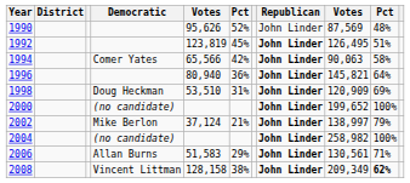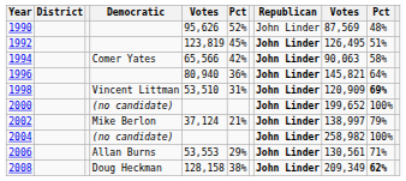 <table class="wikitable" style="margin:0.5em ; font-size:95%">
 <tr>
 <th>Year</th>
 <th>District</th>
 <th></th>
 <th>Democratic</th>
 <th>Votes</th>
 <th>Pct</th>
 <th></th>
 <th>Republican</th>
 <th>Votes</th>
 <th>Pct</th>
 <th></th>
 </tr>
 <tr>
 <td><a href='#'>1990</a></td>
 <td></td>
 <td></td>
 <td><strong></strong></td>
 <td>95,626</td>
 <td>52%</td>
 <td></td>
 <td>John Linder</td>
 <td>87,569</td>
 <td>48%</td>
 <td></td>
 </tr>
 <tr>
 <td><a href='#'>1992</a></td>
 <td></td>
 <td></td>
 <td></td>
 <td>123,819</td>
 <td>45%</td>
 <td></td>
 <td><strong>John Linder</strong></td>
 <td>126,495</td>
 <td>51%</td>
 <td></td>
 </tr>
 <tr>
 <td><a href='#'>1994</a></td>
 <td></td>
 <td></td>
 <td>Comer Yates</td>
 <td>65,566</td>
 <td>42%</td>
 <td></td>
 <td><strong>John Linder</strong></td>
 <td>90,063</td>
 <td>58%</td>
 <td></td>
 </tr>
 <tr>
 <td><a href='#'>1996</a></td>
 <td></td>
 <td></td>
 <td></td>
 <td>80,940</td>
 <td>36%</td>
 <td></td>
 <td><strong>John Linder</strong></td>
 <td>145,821</td>
 <td>64%</td>
 <td></td>
 </tr>
 <tr>
 <td><a href='#'>1998</a></td>
 <td></td>
 <td></td>
-<td>Doug Heckman</td>
+<td>Vincent Littman</td>
 <td>53,510</td>
 <td>31%</td>
 <td></td>
 <td><strong>John Linder</strong></td>
 <td>120,909</td>
-<td>69%</td>
+<td><strong>69%</strong></td>
 <td></td>
 </tr>
 <tr>
 <td><a href='#'>2000</a></td>
 <td></td>
 <td></td>
 <td><em>(no candidate)</em></td>
 <td></td>
 <td></td>
 <td></td>
 <td><strong>John Linder</strong></td>
 <td>199,652</td>
 <td>100%</td>
 <td></td>
 </tr>
 <tr>
 <td><a href='#'>2002</a></td>
 <td></td>
 <td></td>
 <td>Mike Berlon</td>
 <td>37,124</td>
 <td>21%</td>
 <td></td>
 <td><strong>John Linder</strong></td>
 <td>138,997</td>
 <td>79%</td>
 <td></td>
 </tr>
 <tr>
 <td><a href='#'>2004</a></td>
 <td></td>
 <td></td>
 <td><em>(no candidate)</em></td>
 <td></td>
 <td></td>
 <td></td>
 <td><strong>John Linder</strong></td>
 <td>258,982</td>
 <td>100%</td>
 <td></td>
 </tr>
 <tr>
 <td><a href='#'>2006</a></td>
 <td></td>
 <td></td>
 <td>Allan Burns</td>
-<td>51,583</td>
+<td>53,553</td>
 <td>29%</td>
 <td></td>
 <td><strong>John Linder</strong></td>
 <td>130,561</td>
 <td>71%</td>
 <td></td>
 </tr>
 <tr>
 <td><a href='#'>2008</a></td>
 <td></td>
 <td></td>
-<td>Vincent Littman</td>
+<td>Doug Heckman</td>
 <td>128,158</td>
 <td>38%</td>
 <td></td>
 <td><strong>John Linder</strong></td>
 <td>209,349</td>
 <td><strong>62%</strong></td>
 <td></td>
 </tr>
 </table>
